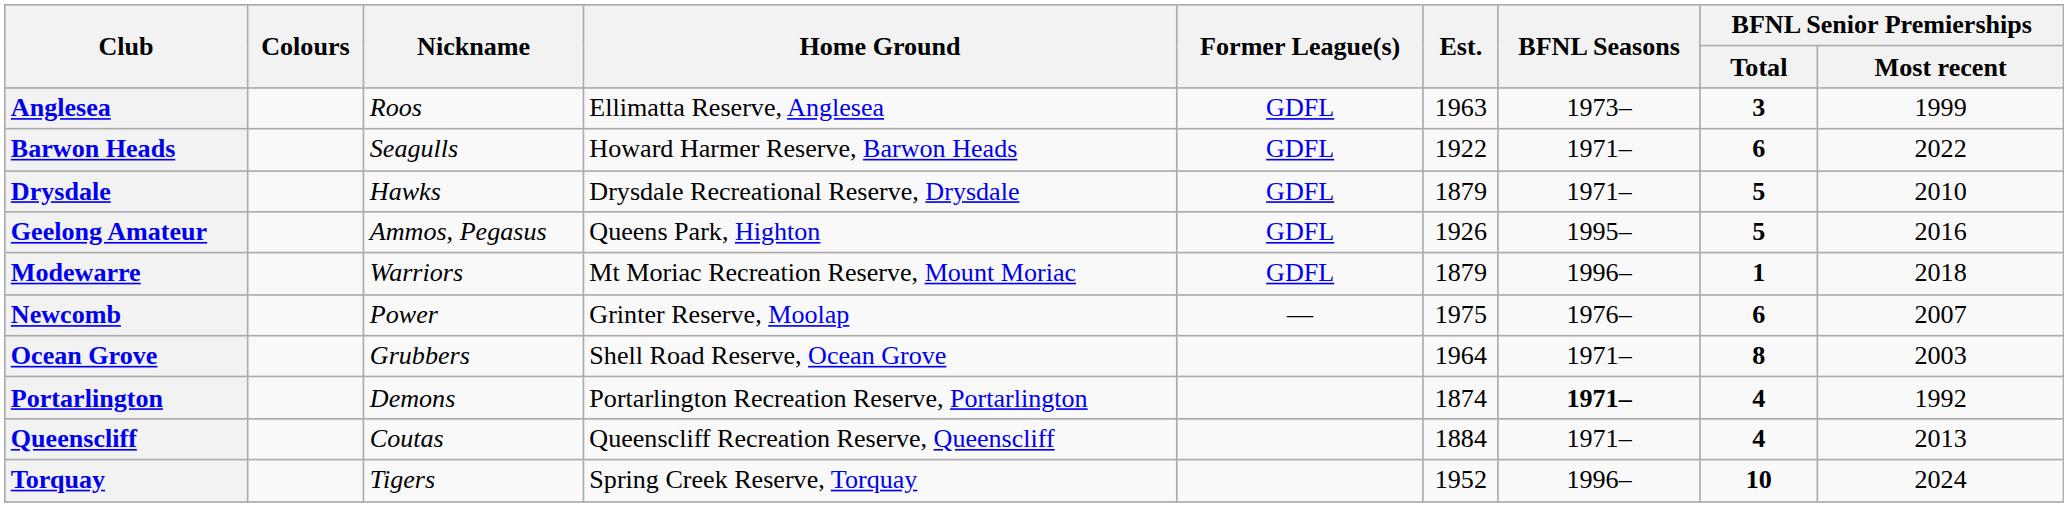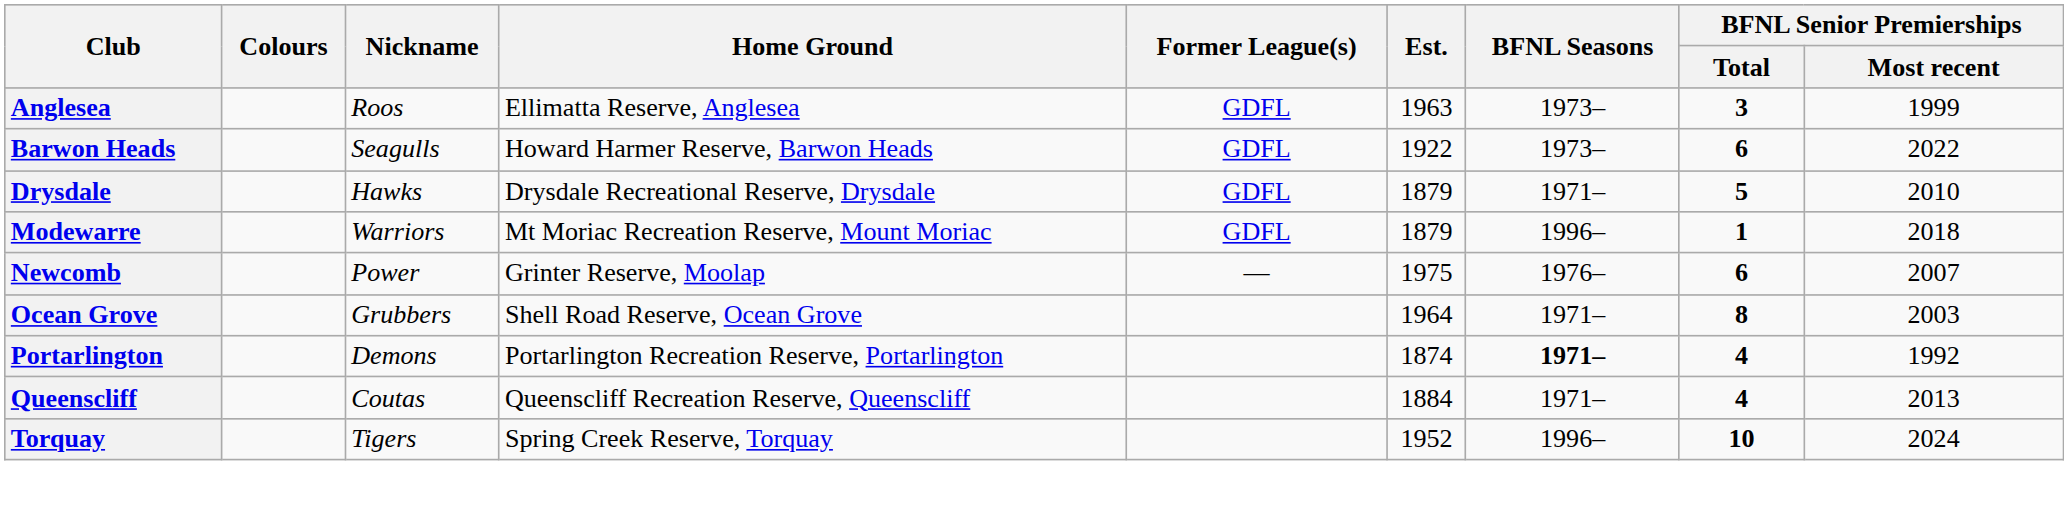 <table class="wikitable sortable mw-collapsible mw-collapsed" style="text-align:center; width:100%">
 <tr>
 <th rowspan="2">Club</th>
 <th rowspan="2">Colours</th>
 <th rowspan="2">Nickname</th>
 <th rowspan="2">Home Ground</th>
 <th rowspan="2">Former League(s)</th>
 <th rowspan="2">Est.</th>
 <th rowspan="2">BFNL Seasons</th>
 <th colspan="2">BFNL Senior Premierships</th>
 </tr>
 <tr>
 <th>Total</th>
 <th>Most recent</th>
 </tr>
 <tr>
 <th style="text-align:left"><a href='#'>Anglesea</a></th>
 <td></td>
 <td align="left"><em>Roos</em></td>
 <td align="left">Ellimatta Reserve, <a href='#'>Anglesea</a></td>
 <td><a href='#'>GDFL</a></td>
 <td>1963</td>
 <td>1973–</td>
 <td><strong>3</strong></td>
 <td>1999</td>
 </tr>
 <tr>
 <th style="text-align:left"><a href='#'>Barwon Heads</a></th>
 <td></td>
 <td align="left"><em>Seagulls</em></td>
 <td align="left">Howard Harmer Reserve, <a href='#'>Barwon Heads</a></td>
 <td><a href='#'>GDFL</a></td>
 <td>1922</td>
-<td>1971–</td>
+<td>1973–</td>
 <td><strong>6</strong></td>
 <td>2022</td>
 </tr>
 <tr>
 <th style="text-align:left"><a href='#'>Drysdale</a></th>
 <td></td>
 <td align="left"><em>Hawks</em></td>
 <td align="left">Drysdale Recreational Reserve, <a href='#'>Drysdale</a></td>
 <td><a href='#'>GDFL</a></td>
 <td>1879</td>
 <td>1971–</td>
 <td><strong>5</strong></td>
 <td>2010</td>
-</tr>
-<tr>
-<th style="text-align:left"><a href='#'>Geelong Amateur</a></th>
-<td></td>
-<td align="left"><em>Ammos, Pegasus</em></td>
-<td align="left">Queens Park, <a href='#'>Highton</a></td>
-<td><a href='#'>GDFL</a></td>
-<td>1926</td>
-<td>1995–</td>
-<td><strong>5</strong></td>
-<td>2016</td>
 </tr>
 <tr>
 <th style="text-align:left"><a href='#'>Modewarre</a></th>
 <td></td>
 <td align="left"><em>Warriors</em></td>
 <td align="left">Mt Moriac Recreation Reserve, <a href='#'>Mount Moriac</a></td>
 <td><a href='#'>GDFL</a></td>
 <td>1879</td>
 <td>1996–</td>
 <td><strong>1</strong></td>
 <td>2018</td>
 </tr>
 <tr>
 <th style="text-align:left"><a href='#'>Newcomb</a></th>
 <td></td>
 <td align="left"><em>Power</em></td>
 <td align="left">Grinter Reserve, <a href='#'>Moolap</a></td>
 <td>—</td>
 <td>1975</td>
 <td>1976–</td>
 <td><strong>6</strong></td>
 <td>2007</td>
 </tr>
 <tr>
 <th style="text-align:left"><a href='#'>Ocean Grove</a></th>
 <td></td>
 <td align="left"><em>Grubbers</em></td>
 <td align="left">Shell Road Reserve, <a href='#'>Ocean Grove</a></td>
 <td></td>
 <td>1964</td>
 <td>1971–</td>
 <td><strong>8</strong></td>
 <td>2003</td>
 </tr>
 <tr>
 <th style="text-align:left"><a href='#'>Portarlington</a></th>
 <td></td>
 <td align="left"><em>Demons</em></td>
 <td align="left">Portarlington Recreation Reserve,  <a href='#'>Portarlington</a></td>
 <td></td>
 <td>1874</td>
 <td><strong>1971–</strong></td>
 <td><strong>4</strong></td>
 <td>1992</td>
 </tr>
 <tr>
 <th style="text-align:left"><a href='#'>Queenscliff</a></th>
 <td></td>
 <td align="left"><em>Coutas</em></td>
 <td align="left">Queenscliff Recreation Reserve, <a href='#'>Queenscliff</a></td>
 <td></td>
 <td>1884</td>
 <td>1971–</td>
 <td><strong>4</strong></td>
 <td>2013</td>
 </tr>
 <tr>
 <th style="text-align:left"><a href='#'>Torquay</a></th>
 <td></td>
 <td align="left"><em>Tigers</em></td>
 <td align="left">Spring Creek Reserve, <a href='#'>Torquay</a></td>
 <td></td>
 <td>1952</td>
 <td>1996–</td>
 <td><strong>10</strong></td>
 <td>2024</td>
 </tr>
 </table>
